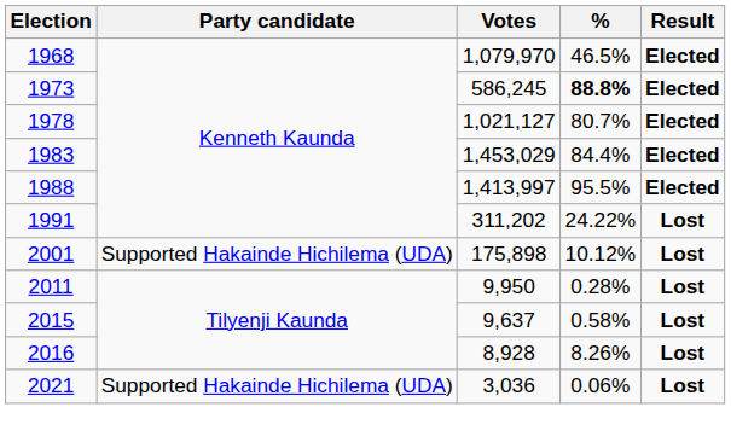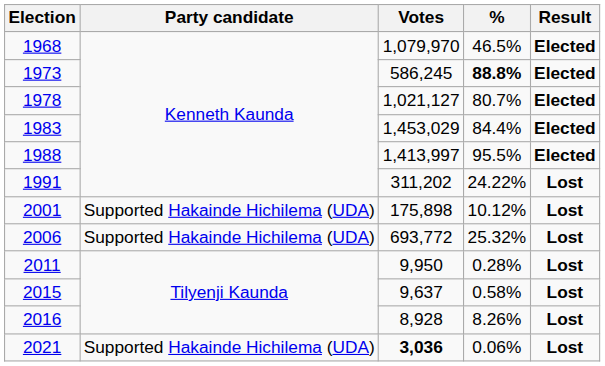 <table class=wikitable style=text-align:center>
 <tr>
 <th>Election</th>
 <th>Party candidate</th>
 <th>Votes</th>
 <th><strong>%</strong></th>
 <th>Result</th>
 </tr>
 <tr>
 <td><a href='#'>1968</a></td>
 <td rowspan="6"><a href='#'>Kenneth Kaunda</a></td>
 <td>1,079,970</td>
 <td>46.5%</td>
 <td><strong>Elected</strong> </td>
 </tr>
 <tr>
 <td><a href='#'>1973</a></td>
 <td>586,245</td>
 <td><strong>88.8%</strong></td>
 <td><strong>Elected</strong> </td>
 </tr>
 <tr>
 <td><a href='#'>1978</a></td>
 <td>1,021,127</td>
 <td>80.7%</td>
 <td><strong>Elected</strong> </td>
 </tr>
 <tr>
 <td><a href='#'>1983</a></td>
 <td>1,453,029</td>
 <td>84.4%</td>
 <td><strong>Elected</strong> </td>
 </tr>
 <tr>
 <td><a href='#'>1988</a></td>
 <td>1,413,997</td>
 <td>95.5%</td>
 <td><strong>Elected</strong> </td>
 </tr>
 <tr>
 <td><a href='#'>1991</a></td>
 <td>311,202</td>
 <td>24.22%</td>
 <td><strong>Lost</strong> </td>
 </tr>
 <tr>
 <td><a href='#'>2001</a></td>
 <td>Supported <a href='#'>Hakainde Hichilema</a> (<a href='#'>UDA</a>)</td>
 <td>175,898</td>
 <td>10.12%</td>
 <td><strong>Lost</strong> </td>
 </tr>
 <tr>
+<td><a href='#'>2006</a></td>
+<td>Supported <a href='#'>Hakainde Hichilema</a> (<a href='#'>UDA</a>)</td>
+<td>693,772</td>
+<td>25.32%</td>
+<td><strong>Lost</strong> </td>
+</tr>
+<tr>
 <td><a href='#'>2011</a></td>
 <td rowspan="3"><a href='#'>Tilyenji Kaunda</a></td>
 <td>9,950</td>
 <td>0.28%</td>
 <td><strong>Lost</strong> </td>
 </tr>
 <tr>
 <td><a href='#'>2015</a></td>
 <td>9,637</td>
 <td>0.58%</td>
 <td><strong>Lost</strong> </td>
 </tr>
 <tr>
 <td><a href='#'>2016</a></td>
 <td>8,928</td>
 <td>8.26%</td>
 <td><strong>Lost</strong> </td>
 </tr>
 <tr>
 <td><a href='#'>2021</a></td>
 <td>Supported <a href='#'>Hakainde Hichilema</a> (<a href='#'>UDA</a>)</td>
-<td>3,036</td>
+<td><strong>3,036</strong></td>
 <td>0.06%</td>
 <td><strong>Lost</strong> </td>
 </tr>
 </table>
